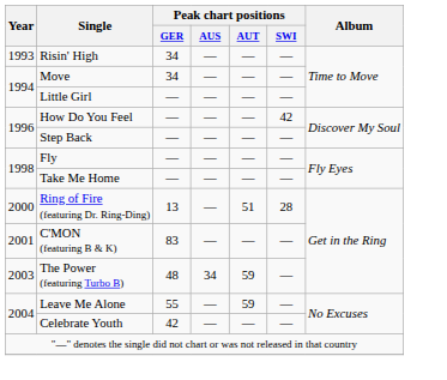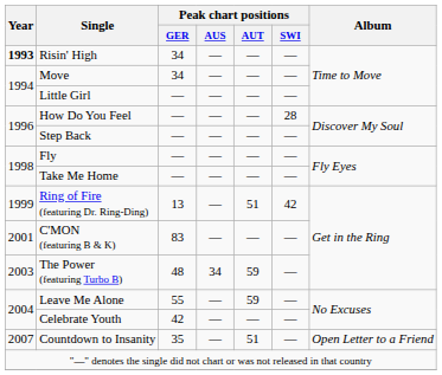 <table class="wikitable" style="text-align:center;">
 <tr>
 <th rowspan="2">Year</th>
 <th rowspan="2">Single</th>
 <th colspan="4">Peak chart positions</th>
 <th rowspan="2">Album</th>
 </tr>
 <tr>
 <th width="40"><small><a href='#'>GER</a><br></small></th>
 <th width="40"><small><a href='#'>AUS</a><br></small></th>
 <th width="40"><small><a href='#'>AUT</a><br></small></th>
 <th width="40"><small><a href='#'>SWI</a><br></small></th>
 </tr>
 <tr>
-<td>1993</td>
+<td><strong>1993</strong></td>
 <td align="left">Risin' High</td>
 <td>34</td>
 <td>—</td>
 <td>—</td>
 <td>—</td>
 <td align="left" rowspan="3"><em>Time to Move</em></td>
 </tr>
 <tr>
 <td rowspan="2">1994</td>
 <td align="left">Move</td>
 <td>34</td>
 <td>—</td>
 <td>—</td>
 <td>—</td>
 </tr>
 <tr>
 <td align="left">Little Girl</td>
 <td>—</td>
 <td>—</td>
 <td>—</td>
 <td>—</td>
 </tr>
 <tr>
 <td rowspan="2">1996</td>
 <td align="left">How Do You Feel</td>
 <td>—</td>
 <td>—</td>
 <td>—</td>
-<td>42</td>
+<td>28</td>
 <td align="left" rowspan="2"><em>Discover My Soul</em></td>
 </tr>
 <tr>
 <td align="left">Step Back</td>
 <td>—</td>
 <td>—</td>
 <td>—</td>
 <td>—</td>
 </tr>
 <tr>
 <td rowspan="2">1998</td>
 <td align="left">Fly</td>
 <td>—</td>
 <td>—</td>
 <td>—</td>
 <td>—</td>
 <td align="left" rowspan="2"><em>Fly Eyes</em></td>
 </tr>
 <tr>
 <td align="left">Take Me Home</td>
 <td>—</td>
 <td>—</td>
 <td>—</td>
 <td>—</td>
 </tr>
 <tr>
-<td>2000</td>
+<td>1999</td>
 <td align="left"><a href='#'>Ring of Fire</a><br><small>(featuring Dr. Ring-Ding)</small></td>
 <td>13</td>
 <td>—</td>
 <td>51</td>
-<td>28</td>
+<td>42</td>
 <td align="left" rowspan="3"><em>Get in the Ring</em></td>
 </tr>
 <tr>
 <td>2001</td>
 <td align="left">C'MON<br><small>(featuring B & K)</small></td>
 <td>83</td>
 <td>—</td>
 <td>—</td>
 <td>—</td>
 </tr>
 <tr>
 <td>2003</td>
 <td align="left">The Power<br><small>(featuring <a href='#'>Turbo B</a>)</small></td>
 <td>48</td>
 <td>34</td>
 <td>59</td>
 <td>—</td>
 </tr>
 <tr>
 <td rowspan="2">2004</td>
 <td align="left">Leave Me Alone</td>
 <td>55</td>
 <td>—</td>
 <td>59</td>
 <td>—</td>
 <td align="left" rowspan="2"><em>No Excuses</em></td>
 </tr>
 <tr>
 <td align="left">Celebrate Youth</td>
 <td>42</td>
 <td>—</td>
 <td>—</td>
 <td>—</td>
 </tr>
 <tr>
+<td>2007</td>
+<td align="left">Countdown to Insanity</td>
+<td>35</td>
+<td>—</td>
+<td>51</td>
+<td>—</td>
+<td align="left"><em>Open Letter to a Friend</em></td>
+</tr>
+<tr>
 <td align="center" colspan="7"><small>"—" denotes the single did not chart or was not released in that country</small></td>
 </tr>
 <tr>
 </tr>
 </table>
